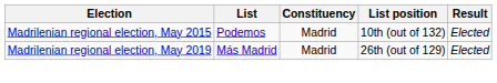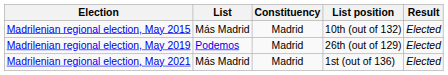 <table class="wikitable" style="margin:1em auto; text-align:left;">
 <tr>
 <th scope="col">Election</th>
 <th scope="col">List</th>
 <th scope="col">Constituency</th>
 <th scope="col">List position</th>
 <th scope="col">Result</th>
 </tr>
 <tr>
 <td><a href='#'>Madrilenian regional election, May 2015</a></td>
-<td><a href='#'>Podemos</a></td>
+<td>Más Madrid</td>
 <td align=center>Madrid</td>
 <td>10th (out of 132)</td>
 <td><em>Elected</em></td>
 </tr>
 <tr>
 <td><a href='#'>Madrilenian regional election, May 2019</a></td>
-<td><a href='#'>Más Madrid</a></td>
+<td><a href='#'>Podemos</a></td>
 <td align=center>Madrid</td>
 <td>26th (out of 129)</td>
 <td><em>Elected</em></td>
 </tr>
+<tr>
+<td><a href='#'>Madrilenian regional election, May 2021</a></td>
+<td>Más Madrid</td>
+<td align="center">Madrid</td>
+<td>1st (out of 136)</td>
+<td><em>Elected</em></td>
+</tr>
 </table>
